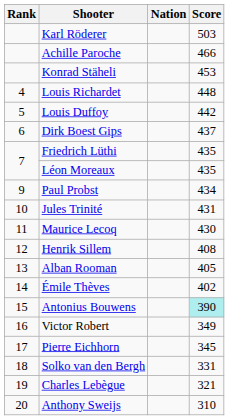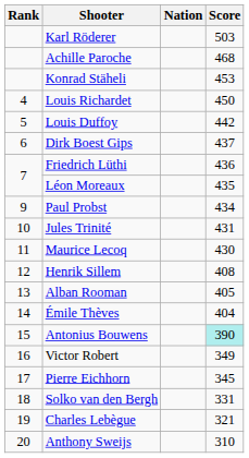 <table class="wikitable sortable" style="text-align:center">
 <tr>
 <th>Rank</th>
 <th>Shooter</th>
 <th>Nation</th>
 <th>Score</th>
 </tr>
 <tr>
 <td></td>
 <td align=left><a href='#'>Karl Röderer</a></td>
 <td align=left></td>
 <td>503</td>
 </tr>
 <tr>
 <td></td>
 <td align=left><a href='#'>Achille Paroche</a></td>
 <td align=left></td>
-<td>466</td>
+<td>468</td>
 </tr>
 <tr>
 <td></td>
 <td align=left><a href='#'>Konrad Stäheli</a></td>
 <td align=left></td>
 <td>453</td>
 </tr>
 <tr>
 <td>4</td>
 <td align=left><a href='#'>Louis Richardet</a></td>
 <td align=left></td>
-<td>448</td>
+<td>450</td>
 </tr>
 <tr>
 <td>5</td>
 <td align=left><a href='#'>Louis Duffoy</a></td>
 <td align=left></td>
 <td>442</td>
 </tr>
 <tr>
 <td>6</td>
 <td align=left><a href='#'>Dirk Boest Gips</a></td>
 <td align=left></td>
 <td>437</td>
 </tr>
 <tr>
 <td rowspan=2>7</td>
 <td align=left><a href='#'>Friedrich Lüthi</a></td>
 <td align=left></td>
-<td>435</td>
+<td>436</td>
 </tr>
 <tr>
 <td align=left><a href='#'>Léon Moreaux</a></td>
 <td align=left></td>
 <td>435</td>
 </tr>
 <tr>
 <td>9</td>
 <td align=left><a href='#'>Paul Probst</a></td>
 <td align=left></td>
 <td>434</td>
 </tr>
 <tr>
 <td>10</td>
 <td align=left><a href='#'>Jules Trinité</a></td>
 <td align=left></td>
 <td>431</td>
 </tr>
 <tr>
 <td>11</td>
 <td align=left><a href='#'>Maurice Lecoq</a></td>
 <td align=left></td>
 <td>430</td>
 </tr>
 <tr>
 <td>12</td>
 <td align=left><a href='#'>Henrik Sillem</a></td>
 <td align=left></td>
 <td>408</td>
 </tr>
 <tr>
 <td>13</td>
 <td align=left><a href='#'>Alban Rooman</a></td>
 <td align=left></td>
 <td>405</td>
 </tr>
 <tr>
 <td>14</td>
 <td align=left><a href='#'>Émile Thèves</a></td>
 <td align=left></td>
-<td>402</td>
+<td>404</td>
 </tr>
 <tr>
 <td>15</td>
 <td align=left><a href='#'>Antonius Bouwens</a></td>
 <td align=left></td>
 <td style="background: paleturquoise;">390</td>
 </tr>
 <tr>
 <td>16</td>
 <td align=left>Victor Robert</td>
 <td align=left></td>
 <td>349</td>
 </tr>
 <tr>
 <td>17</td>
 <td align=left><a href='#'>Pierre Eichhorn</a></td>
 <td align=left></td>
 <td>345</td>
 </tr>
 <tr>
 <td>18</td>
 <td align=left><a href='#'>Solko van den Bergh</a></td>
 <td align=left></td>
 <td>331</td>
 </tr>
 <tr>
 <td>19</td>
 <td align=left><a href='#'>Charles Lebègue</a></td>
 <td align=left></td>
 <td>321</td>
 </tr>
 <tr>
 <td>20</td>
 <td align=left><a href='#'>Anthony Sweijs</a></td>
 <td align=left></td>
 <td>310</td>
 </tr>
 </table>
